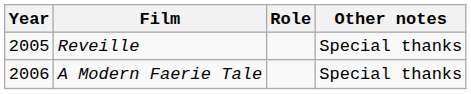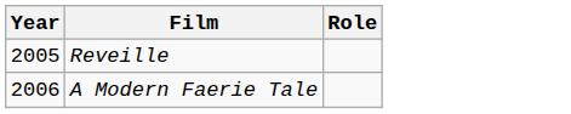 <table class="wikitable sortable">
 <tr>
 <th>Year</th>
 <th>Film</th>
 <th>Role</th>
-<th>Other notes</th>
 </tr>
 <tr>
 <td>2005</td>
 <td><em>Reveille</em></td>
 <td></td>
-<td>Special thanks</td>
 </tr>
 <tr>
 <td>2006</td>
 <td><em>A Modern Faerie Tale</em></td>
 <td></td>
-<td>Special thanks</td>
 </tr>
 </table>
